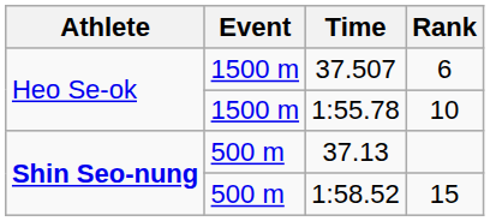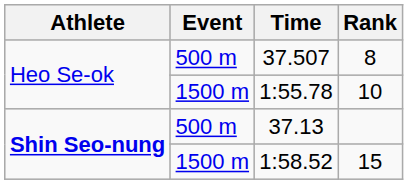 <table class="wikitable" style="font-size:90%">
 <tr>
 <th>Athlete</th>
 <th>Event</th>
 <th>Time</th>
 <th>Rank</th>
 </tr>
 <tr align=center>
 <td align=left rowspan=2><a href='#'>Heo Se-ok</a></td>
-<td align=left><a href='#'>1500 m</a></td>
+<td align=left><a href='#'>500 m</a></td>
 <td>37.507</td>
-<td>6</td>
+<td>8</td>
 </tr>
 <tr align=center>
 <td align=left><a href='#'>1500 m</a></td>
 <td>1:55.78</td>
 <td>10</td>
 </tr>
 <tr align=center>
 <td align=left rowspan=2><strong><a href='#'>Shin Seo-nung</a></strong></td>
 <td align=left><a href='#'>500 m</a></td>
 <td>37.13</td>
 <td></td>
 </tr>
 <tr align=center>
-<td align=left><a href='#'>500 m</a></td>
+<td align=left><a href='#'>1500 m</a></td>
 <td>1:58.52</td>
 <td>15</td>
 </tr>
 </table>
